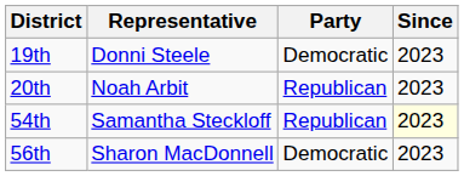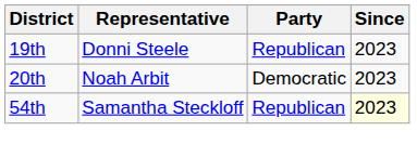 <table class="wikitable">
 <tr>
 <th>District</th>
 <th>Representative</th>
 <th>Party</th>
 <th>Since</th>
 </tr>
 <tr>
 <td><a href='#'>19th</a></td>
 <td><a href='#'>Donni Steele</a></td>
-<td>Democratic</td>
+<td><a href='#'>Republican</a></td>
 <td>2023</td>
 </tr>
 <tr>
 <td><a href='#'>20th</a></td>
 <td><a href='#'>Noah Arbit</a></td>
-<td><a href='#'>Republican</a></td>
+<td>Democratic</td>
 <td>2023</td>
 </tr>
 <tr>
 <td><a href='#'>54th</a></td>
 <td><a href='#'>Samantha Steckloff</a></td>
 <td><a href='#'>Republican</a></td>
 <td style="background: lightyellow;">2023</td>
 </tr>
-<tr>
-<td><a href='#'>56th</a></td>
-<td><a href='#'>Sharon MacDonnell</a></td>
-<td>Democratic</td>
-<td>2023</td>
-</tr>
 </table>
